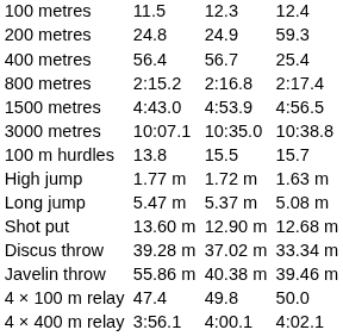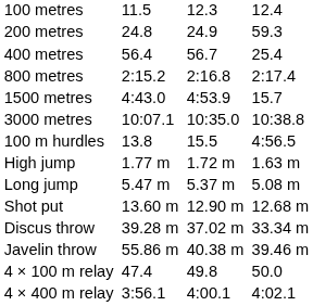 <table>
 <tr>
 <td>100 metres</td>
 <td></td>
 <td>11.5 </td>
 <td></td>
 <td>12.3</td>
 <td></td>
 <td>12.4</td>
 </tr>
 <tr>
 <td>200 metres</td>
 <td></td>
 <td>24.8 </td>
 <td></td>
 <td>24.9</td>
 <td></td>
 <td>59.3</td>
 </tr>
 <tr>
 <td>400 metres</td>
 <td></td>
 <td>56.4 </td>
 <td></td>
 <td>56.7</td>
 <td></td>
 <td>25.4</td>
 </tr>
 <tr>
 <td>800 metres</td>
 <td></td>
 <td>2:15.2 </td>
 <td></td>
 <td>2:16.8</td>
 <td></td>
 <td>2:17.4</td>
 </tr>
 <tr>
 <td>1500 metres</td>
 <td></td>
 <td>4:43.0 </td>
 <td></td>
 <td>4:53.9</td>
 <td></td>
-<td>4:56.5</td>
+<td>15.7</td>
 </tr>
 <tr>
 <td>3000 metres</td>
 <td></td>
 <td>10:07.1 </td>
 <td></td>
 <td>10:35.0</td>
 <td></td>
 <td>10:38.8</td>
 </tr>
 <tr>
 <td>100 m hurdles</td>
 <td></td>
 <td>13.8 </td>
 <td></td>
 <td>15.5</td>
 <td></td>
-<td>15.7</td>
+<td>4:56.5</td>
 </tr>
 <tr>
 <td>High jump</td>
 <td></td>
 <td>1.77 m </td>
 <td></td>
 <td>1.72 m</td>
 <td></td>
 <td>1.63 m</td>
 </tr>
 <tr>
 <td>Long jump</td>
 <td></td>
 <td>5.47 m</td>
 <td></td>
 <td>5.37 m</td>
 <td></td>
 <td>5.08 m</td>
 </tr>
 <tr>
 <td>Shot put</td>
 <td></td>
 <td>13.60 m </td>
 <td></td>
 <td>12.90 m</td>
 <td></td>
 <td>12.68 m</td>
 </tr>
 <tr>
 <td>Discus throw</td>
 <td></td>
 <td>39.28 m </td>
 <td></td>
 <td>37.02 m</td>
 <td></td>
 <td>33.34 m</td>
 </tr>
 <tr>
 <td>Javelin throw</td>
 <td></td>
 <td>55.86 m </td>
 <td></td>
 <td>40.38 m</td>
 <td></td>
 <td>39.46 m</td>
 </tr>
 <tr>
 <td>4 × 100 m relay</td>
 <td></td>
 <td>47.4 </td>
 <td></td>
 <td>49.8</td>
 <td></td>
 <td>50.0</td>
 </tr>
 <tr>
 <td>4 × 400 m relay</td>
 <td></td>
 <td>3:56.1 </td>
 <td></td>
 <td>4:00.1</td>
 <td></td>
 <td>4:02.1</td>
 </tr>
 </table>
